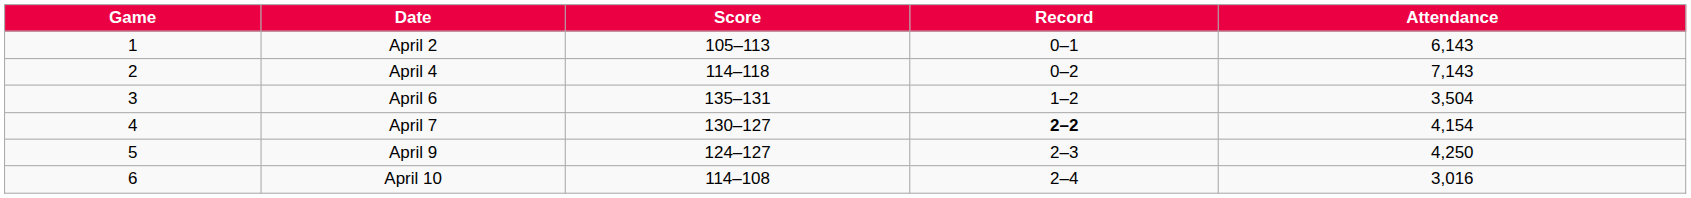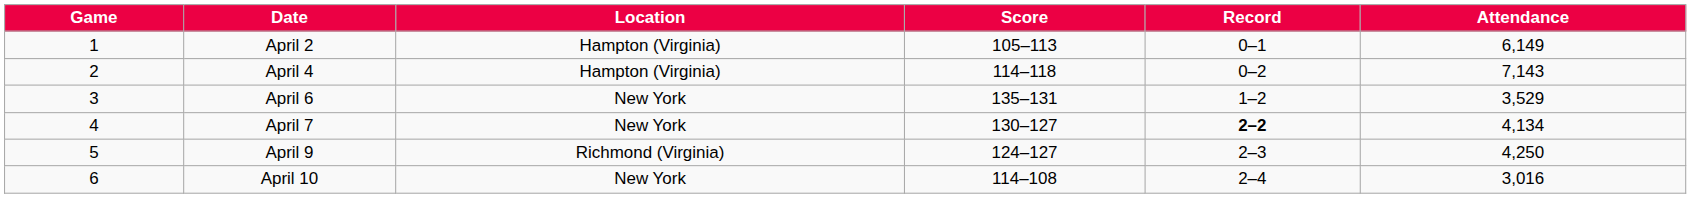 <table class="wikitable" style="width:80%;">
 <tr style="text-align:center; background:#EC0044; color:#FFFFFF;">
 <td><strong>Game</strong></td>
 <td><strong>Date</strong></td>
+<td><strong>Location</strong></td>
 <td><strong>Score</strong></td>
 <td><strong>Record</strong></td>
 <td><strong>Attendance</strong></td>
 </tr>
 <tr style="text-align:center;" bgcolor="">
 <td>1</td>
 <td>April 2</td>
+<td>Hampton (Virginia)</td>
 <td>105–113</td>
 <td>0–1</td>
-<td>6,143</td>
+<td>6,149</td>
 </tr>
 <tr style="text-align:center;" bgcolor="">
 <td>2</td>
 <td>April 4</td>
+<td>Hampton (Virginia)</td>
 <td>114–118</td>
 <td>0–2</td>
 <td>7,143</td>
 </tr>
 <tr style="text-align:center;" bgcolor="">
 <td>3</td>
 <td>April 6</td>
+<td>New York</td>
 <td>135–131</td>
 <td>1–2</td>
-<td>3,504</td>
+<td>3,529</td>
 </tr>
 <tr style="text-align:center;" bgcolor="">
 <td>4</td>
 <td>April 7</td>
+<td>New York</td>
 <td>130–127</td>
 <td><strong>2–2</strong></td>
-<td>4,154</td>
+<td>4,134</td>
 </tr>
 <tr style="text-align:center;" bgcolor="">
 <td>5</td>
 <td>April 9</td>
+<td>Richmond (Virginia)</td>
 <td>124–127</td>
 <td>2–3</td>
 <td>4,250</td>
 </tr>
 <tr style="text-align:center;" bgcolor="">
 <td>6</td>
 <td>April 10</td>
+<td>New York</td>
 <td>114–108</td>
 <td>2–4</td>
 <td>3,016</td>
 </tr>
 </table>
